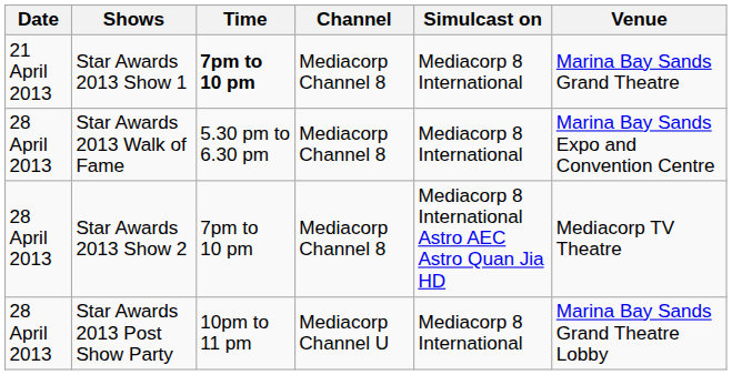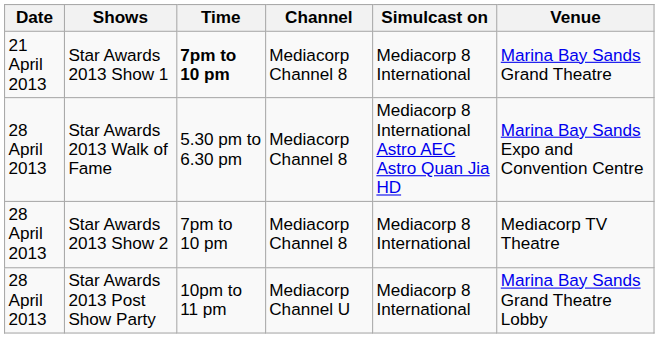 <table class="wikitable">
 <tr>
 <th>Date</th>
 <th>Shows</th>
 <th>Time</th>
 <th>Channel</th>
 <th>Simulcast on</th>
 <th>Venue</th>
 </tr>
 <tr>
 <td>21 April 2013</td>
 <td>Star Awards 2013 Show 1</td>
 <td><strong>7pm to 10 pm</strong></td>
 <td>Mediacorp Channel 8</td>
 <td>Mediacorp 8 International</td>
 <td><a href='#'>Marina Bay Sands</a> Grand Theatre</td>
 </tr>
 <tr>
 <td>28 April 2013</td>
 <td>Star Awards 2013 Walk of Fame</td>
 <td>5.30 pm to 6.30 pm</td>
 <td>Mediacorp Channel 8</td>
-<td>Mediacorp 8 International</td>
+<td>Mediacorp 8 International <br> <a href='#'>Astro AEC</a> <br> <a href='#'>Astro Quan Jia HD</a></td>
 <td><a href='#'>Marina Bay Sands</a> Expo and Convention Centre</td>
 </tr>
 <tr>
 <td>28 April 2013</td>
 <td>Star Awards 2013 Show 2</td>
 <td>7pm to 10 pm</td>
 <td>Mediacorp Channel 8</td>
-<td>Mediacorp 8 International <br> <a href='#'>Astro AEC</a> <br> <a href='#'>Astro Quan Jia HD</a></td>
+<td>Mediacorp 8 International</td>
 <td>Mediacorp TV Theatre</td>
 </tr>
 <tr>
 <td>28 April 2013</td>
 <td>Star Awards 2013 Post Show Party</td>
 <td>10pm to 11 pm</td>
 <td>Mediacorp Channel U</td>
 <td>Mediacorp 8 International</td>
 <td><a href='#'>Marina Bay Sands</a> Grand Theatre Lobby</td>
 </tr>
 </table>
